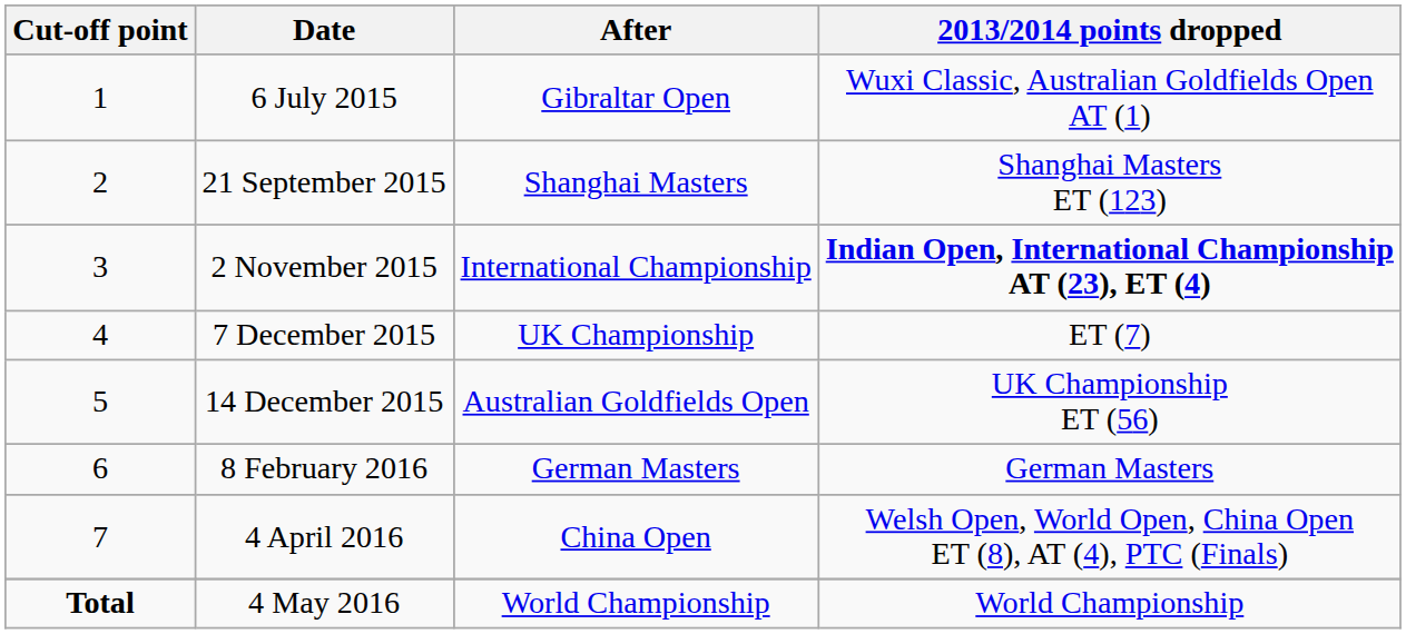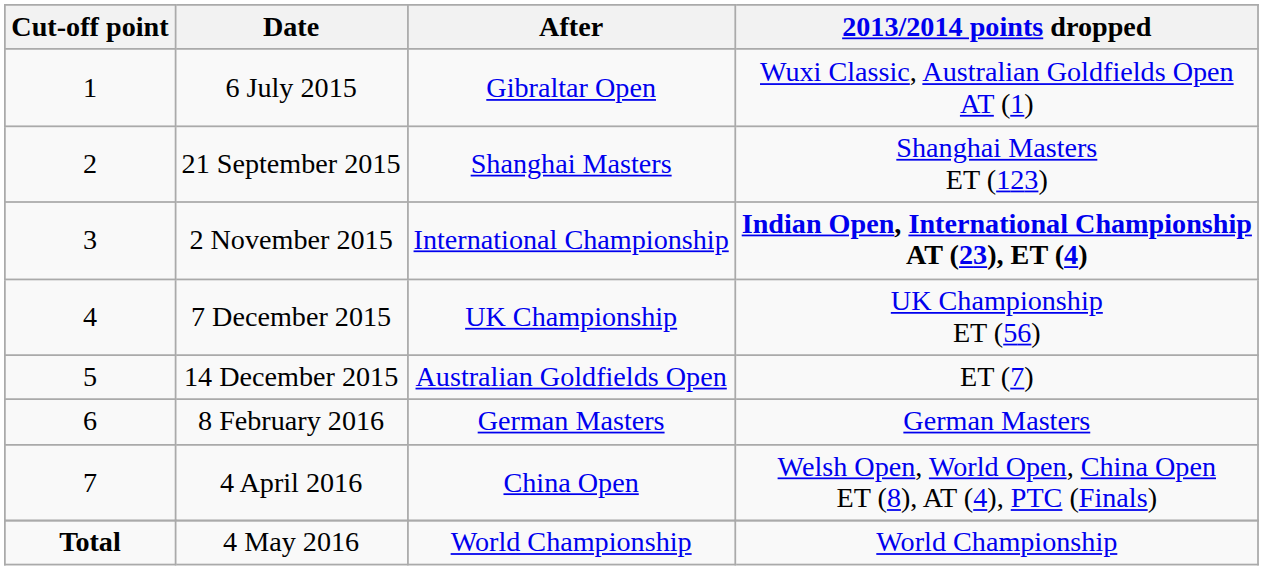 <table class="wikitable" style="text-align: center;">
 <tr>
 <th>Cut-off point</th>
 <th>Date</th>
 <th>After</th>
 <th><a href='#'>2013/2014 points</a> dropped</th>
 </tr>
 <tr>
 <td>1</td>
 <td>6 July 2015</td>
 <td><a href='#'>Gibraltar Open</a></td>
 <td><a href='#'>Wuxi Classic</a>, <a href='#'>Australian Goldfields Open</a><br><a href='#'>AT</a> (<a href='#'>1</a>)</td>
 </tr>
 <tr>
 <td>2</td>
 <td>21 September 2015</td>
 <td><a href='#'>Shanghai Masters</a></td>
 <td><a href='#'>Shanghai Masters</a><br>ET (<a href='#'>1</a><a href='#'>2</a><a href='#'>3</a>)</td>
 </tr>
 <tr>
 <td>3</td>
 <td>2 November 2015</td>
 <td><a href='#'>International Championship</a></td>
 <td><strong><a href='#'>Indian Open</a>, <a href='#'>International Championship</a><br>AT (<a href='#'>2</a><a href='#'>3</a>), ET (<a href='#'>4</a>)</strong></td>
 </tr>
 <tr>
 <td>4</td>
 <td>7 December 2015</td>
 <td><a href='#'>UK Championship</a></td>
-<td>ET (<a href='#'>7</a>)</td>
+<td><a href='#'>UK Championship</a><br>ET (<a href='#'>5</a><a href='#'>6</a>)</td>
 </tr>
 <tr>
 <td>5</td>
 <td>14 December 2015</td>
 <td><a href='#'>Australian Goldfields Open</a></td>
-<td><a href='#'>UK Championship</a><br>ET (<a href='#'>5</a><a href='#'>6</a>)</td>
+<td>ET (<a href='#'>7</a>)</td>
 </tr>
 <tr>
 <td>6</td>
 <td>8 February 2016</td>
 <td><a href='#'>German Masters</a></td>
 <td><a href='#'>German Masters</a></td>
 </tr>
 <tr>
 <td>7</td>
 <td>4 April 2016</td>
 <td><a href='#'>China Open</a></td>
 <td><a href='#'>Welsh Open</a>, <a href='#'>World Open</a>, <a href='#'>China Open</a><br>ET (<a href='#'>8</a>), AT (<a href='#'>4</a>), <a href='#'>PTC</a> (<a href='#'>Finals</a>)</td>
 </tr>
 <tr>
 </tr>
 <tr>
 <td><strong>Total</strong></td>
 <td>4 May 2016</td>
 <td><a href='#'>World Championship</a></td>
 <td><a href='#'>World Championship</a></td>
 </tr>
 </table>
